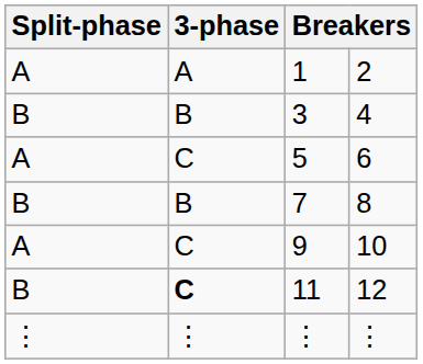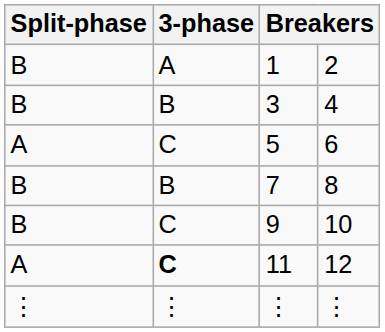 <table class="wikitable">
 <tr>
 <th>Split-phase</th>
 <th>3-phase</th>
 <th colspan="2">Breakers</th>
 </tr>
 <tr>
-<td>A</td>
+<td>B</td>
 <td>A</td>
 <td>1</td>
 <td>2</td>
 </tr>
 <tr>
 <td>B</td>
 <td>B</td>
 <td>3</td>
 <td>4</td>
 </tr>
 <tr>
 <td>A</td>
 <td>C</td>
 <td>5</td>
 <td>6</td>
 </tr>
 <tr>
 <td>B</td>
 <td>B</td>
 <td>7</td>
 <td>8</td>
 </tr>
 <tr>
-<td>A</td>
+<td>B</td>
 <td>C</td>
 <td>9</td>
 <td>10</td>
 </tr>
 <tr>
-<td>B</td>
+<td>A</td>
 <td><strong>C</strong></td>
 <td>11</td>
 <td>12</td>
 </tr>
 <tr>
 <td>⋮</td>
 <td>⋮</td>
 <td>⋮</td>
 <td>⋮</td>
 </tr>
 </table>
